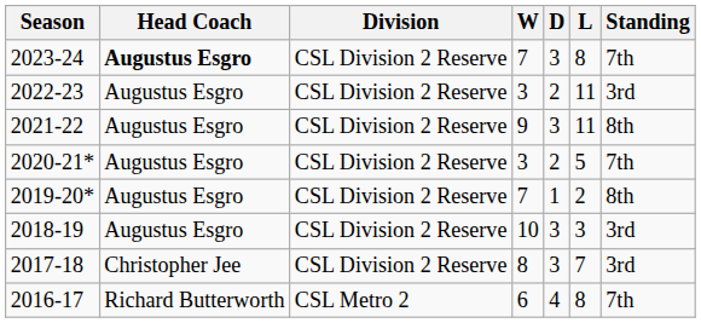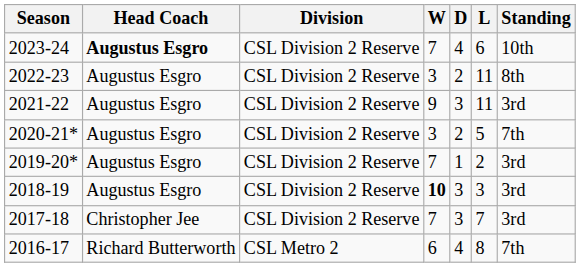 <table class="wikitable sortable">
 <tr>
 <th>Season<br></th>
 <th>Head Coach<br></th>
 <th>Division<br></th>
 <th>W <br></th>
 <th>D <br></th>
 <th>L <br></th>
 <th>Standing<br></th>
 </tr>
 <tr>
 <td>2023-24</td>
 <td><strong> Augustus Esgro</strong></td>
 <td>CSL Division 2 Reserve</td>
 <td>7</td>
-<td>3</td>
-<td>8</td>
-<td>7th</td>
+<td>4</td>
+<td>6</td>
+<td>10th</td>
 </tr>
 <tr>
 <td>2022-23</td>
 <td> Augustus Esgro</td>
 <td>CSL Division 2 Reserve</td>
 <td>3</td>
 <td>2</td>
 <td>11</td>
-<td>3rd</td>
+<td>8th</td>
 </tr>
 <tr>
 <td>2021-22</td>
 <td> Augustus Esgro</td>
 <td>CSL Division 2 Reserve</td>
 <td>9</td>
 <td>3</td>
 <td>11</td>
-<td>8th</td>
+<td>3rd</td>
 </tr>
 <tr>
 <td>2020-21*</td>
 <td> Augustus Esgro</td>
 <td>CSL Division 2 Reserve</td>
 <td>3</td>
 <td>2</td>
 <td>5</td>
 <td>7th</td>
 </tr>
 <tr>
 <td>2019-20*</td>
 <td> Augustus Esgro</td>
 <td>CSL Division 2 Reserve</td>
 <td>7</td>
 <td>1</td>
 <td>2</td>
-<td>8th</td>
+<td>3rd</td>
 </tr>
 <tr>
 <td>2018-19</td>
 <td> Augustus Esgro</td>
 <td>CSL Division 2 Reserve</td>
-<td>10</td>
+<td><strong>10</strong></td>
 <td>3</td>
 <td>3</td>
 <td>3rd</td>
 </tr>
 <tr>
 <td>2017-18</td>
 <td> Christopher Jee</td>
 <td>CSL Division 2 Reserve</td>
-<td>8</td>
+<td>7</td>
 <td>3</td>
 <td>7</td>
 <td>3rd</td>
 </tr>
 <tr>
 <td>2016-17</td>
 <td> Richard Butterworth</td>
 <td>CSL Metro 2</td>
 <td>6</td>
 <td>4</td>
 <td>8</td>
 <td>7th</td>
 </tr>
 </table>
